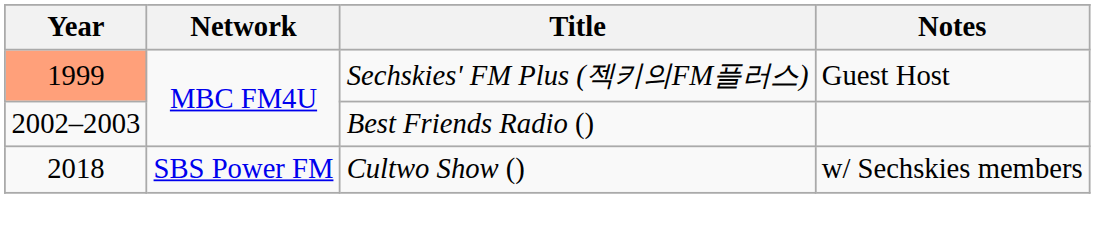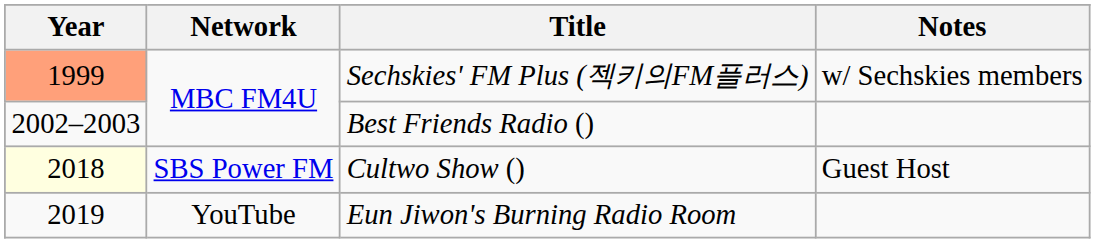 <table class="wikitable sortable">
 <tr>
 <th>Year</th>
 <th>Network</th>
 <th>Title</th>
 <th>Notes</th>
 </tr>
 <tr>
 <td style="background: lightsalmon; text-align:center;">1999</td>
 <td rowspan="2" style="text-align:center;"><a href='#'>MBC FM4U</a></td>
 <td><em>Sechskies' FM Plus (젝키의FM플러스)</em></td>
-<td>Guest Host</td>
+<td>w/ Sechskies members</td>
 </tr>
 <tr>
 <td style="text-align:center;">2002–2003</td>
 <td><em>Best Friends Radio</em> ()</td>
 <td></td>
 </tr>
 <tr>
-<td style="text-align:center;">2018</td>
+<td style="background: lightyellow; text-align:center;">2018</td>
 <td style="text-align:center;"><a href='#'>SBS Power FM</a></td>
 <td><em>Cultwo Show</em> ()</td>
-<td>w/ Sechskies members</td>
+<td>Guest Host</td>
+</tr>
+<tr>
+<td style="text-align:center;">2019</td>
+<td style="text-align:center;">YouTube</td>
+<td><em>Eun Jiwon's Burning Radio Room</em></td>
+<td></td>
 </tr>
 </table>
